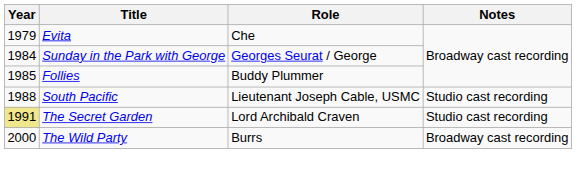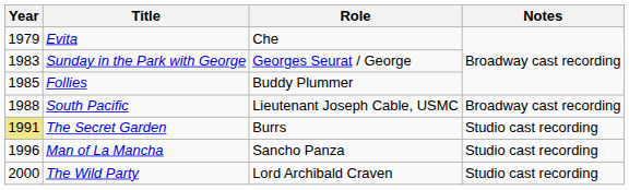 <table class="wikitable sortable">
 <tr>
 <th>Year</th>
 <th>Title</th>
 <th>Role</th>
 <th>Notes</th>
 </tr>
 <tr>
 <td>1979</td>
 <td><a href='#'><em>Evita</em></a></td>
 <td>Che</td>
 <td rowspan=3>Broadway cast recording</td>
 </tr>
 <tr>
-<td>1984</td>
+<td>1983</td>
 <td><em><a href='#'>Sunday in the Park with George</a></em></td>
 <td><a href='#'>Georges Seurat</a> / George</td>
 </tr>
 <tr>
 <td>1985</td>
 <td><em><a href='#'>Follies</a></em></td>
 <td>Buddy Plummer</td>
 </tr>
 <tr>
 <td>1988</td>
 <td><a href='#'><em>South Pacific</em></a></td>
 <td>Lieutenant Joseph Cable, USMC</td>
-<td>Studio cast recording</td>
+<td>Broadway cast recording</td>
 </tr>
 <tr>
 <td style="background: khaki;">1991</td>
 <td><a href='#'><em>The Secret Garden</em></a></td>
-<td>Lord Archibald Craven</td>
+<td>Burrs</td>
+<td>Studio cast recording</td>
+</tr>
+<tr>
+<td>1996</td>
+<td><em><a href='#'>Man of La Mancha</a></em></td>
+<td>Sancho Panza</td>
 <td>Studio cast recording</td>
 </tr>
 <tr>
 <td>2000</td>
 <td><a href='#'><em>The Wild Party</em></a></td>
-<td>Burrs</td>
-<td>Broadway cast recording</td>
+<td>Lord Archibald Craven</td>
+<td>Studio cast recording</td>
 </tr>
 </table>
